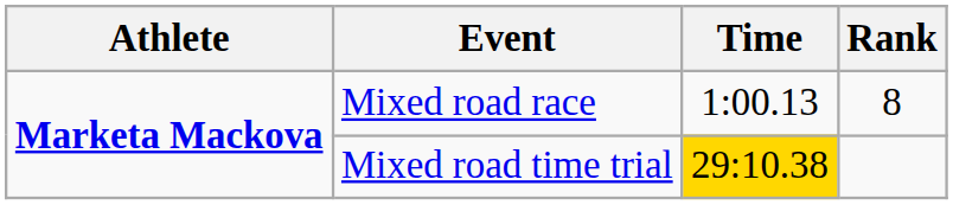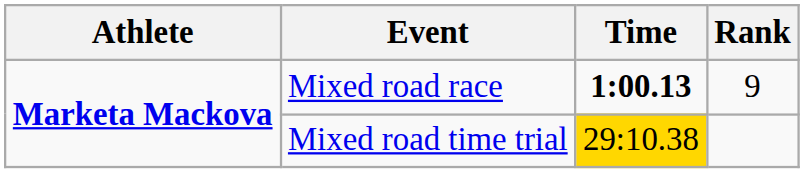 <table class=wikitable style="font-size:90%">
 <tr>
 <th>Athlete</th>
 <th>Event</th>
 <th>Time</th>
 <th>Rank</th>
 </tr>
 <tr>
 <td rowspan="2"><strong><a href='#'>Marketa Mackova</a></strong></td>
 <td><a href='#'>Mixed road race</a></td>
-<td style="text-align:center;">1:00.13</td>
-<td style="text-align:center;">8</td>
+<td style="text-align:center;"><strong>1:00.13</strong></td>
+<td style="text-align:center;">9</td>
 </tr>
 <tr>
 <td><a href='#'>Mixed road time trial</a></td>
 <td style="background: gold; text-align:center;">29:10.38</td>
 <td style="text-align:center;"></td>
 </tr>
 </table>
